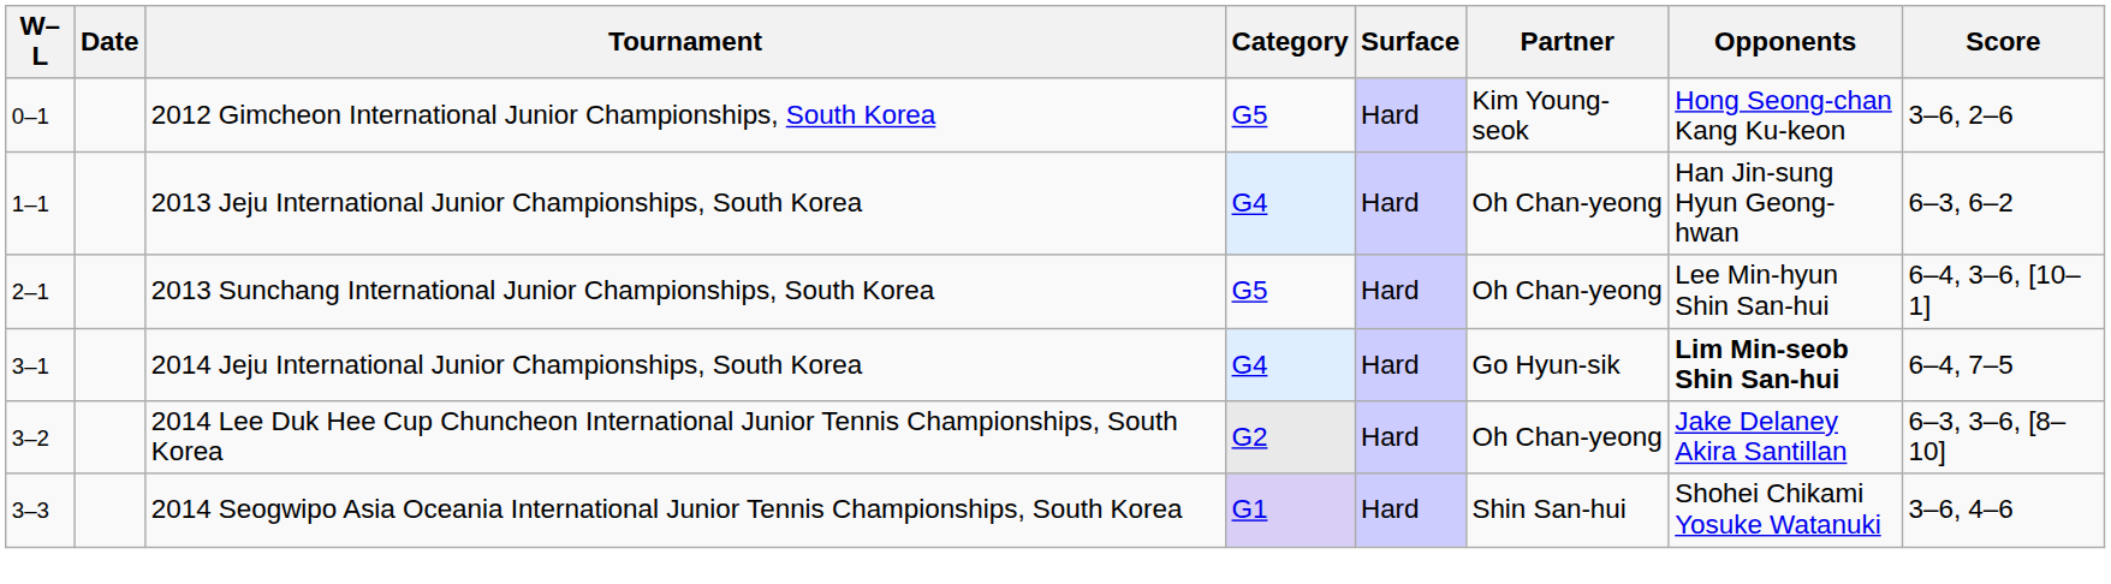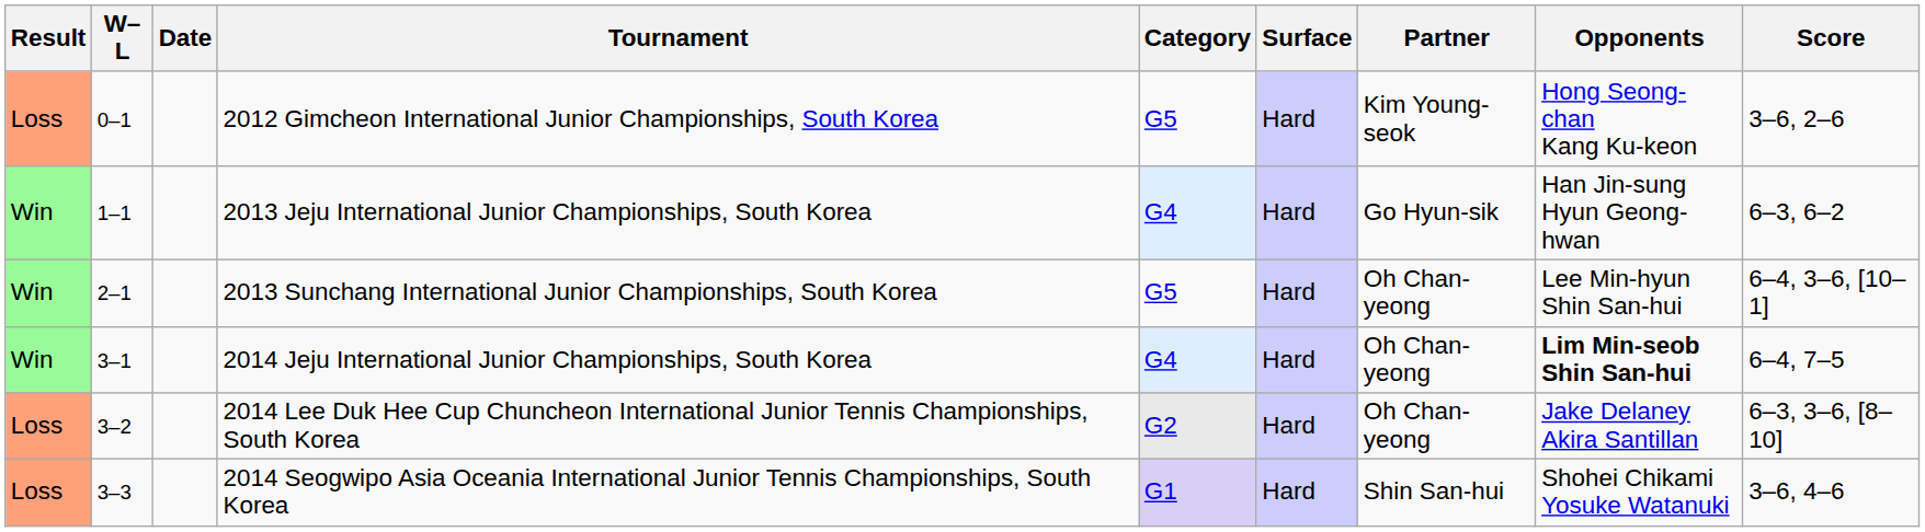 <table class="sortable wikitable">
 <tr>
+<th>Result</th>
 <th class="unsortable">W–L</th>
 <th>Date</th>
 <th>Tournament</th>
 <th>Category</th>
 <th>Surface</th>
 <th>Partner</th>
 <th>Opponents</th>
 <th class="unsortable">Score</th>
 </tr>
 <tr>
+<td bgcolor="FFA07A">Loss</td>
 <td><small>0–1</small></td>
 <td></td>
 <td>2012 Gimcheon International Junior Championships, <a href='#'>South Korea</a></td>
 <td><a href='#'>G5</a></td>
 <td bgcolor="CCCCFF">Hard</td>
 <td> Kim Young-seok</td>
 <td> <a href='#'>Hong Seong-chan</a><br> Kang Ku-keon</td>
 <td>3–6, 2–6</td>
 </tr>
 <tr>
+<td bgcolor="98fb98">Win</td>
 <td><small>1–1</small></td>
 <td></td>
 <td>2013 Jeju International Junior Championships, South Korea</td>
 <td bgcolor="dfeeff"><a href='#'>G4</a></td>
 <td bgcolor="CCCCFF">Hard</td>
-<td> Oh Chan-yeong</td>
+<td> Go Hyun-sik</td>
 <td> Han Jin-sung<br> Hyun Geong-hwan</td>
 <td>6–3, 6–2</td>
 </tr>
 <tr>
+<td bgcolor="98fb98">Win</td>
 <td><small>2–1</small></td>
 <td></td>
 <td>2013 Sunchang International Junior Championships, South Korea</td>
 <td><a href='#'>G5</a></td>
 <td bgcolor="CCCCFF">Hard</td>
 <td> Oh Chan-yeong</td>
 <td> Lee Min-hyun<br> Shin San-hui</td>
 <td>6–4, 3–6, [10–1]</td>
 </tr>
 <tr>
+<td bgcolor="98fb98">Win</td>
 <td><small>3–1</small></td>
 <td></td>
 <td>2014 Jeju International Junior Championships, South Korea</td>
 <td bgcolor="dfeeff"><a href='#'>G4</a></td>
 <td bgcolor="CCCCFF">Hard</td>
-<td> Go Hyun-sik</td>
+<td> Oh Chan-yeong</td>
 <td><strong> Lim Min-seob<br> Shin San-hui</strong></td>
 <td>6–4, 7–5</td>
 </tr>
 <tr>
+<td bgcolor="FFA07A">Loss</td>
 <td><small>3–2</small></td>
 <td></td>
 <td>2014 Lee Duk Hee Cup Chuncheon International Junior Tennis Championships, South Korea</td>
 <td bgcolor="e9e9e9"><a href='#'>G2</a></td>
 <td bgcolor="CCCCFF">Hard</td>
 <td> Oh Chan-yeong</td>
 <td> <a href='#'>Jake Delaney</a><br> <a href='#'>Akira Santillan</a></td>
 <td>6–3, 3–6, [8–10]</td>
 </tr>
 <tr>
+<td bgcolor="FFA07A">Loss</td>
 <td><small>3–3</small></td>
 <td></td>
 <td>2014 Seogwipo Asia Oceania International Junior Tennis Championships, South Korea</td>
 <td bgcolor="d8cef6"><a href='#'>G1</a></td>
 <td bgcolor="CCCCFF">Hard</td>
 <td> Shin San-hui</td>
 <td> Shohei Chikami<br> <a href='#'>Yosuke Watanuki</a></td>
 <td>3–6, 4–6</td>
 </tr>
 </table>
